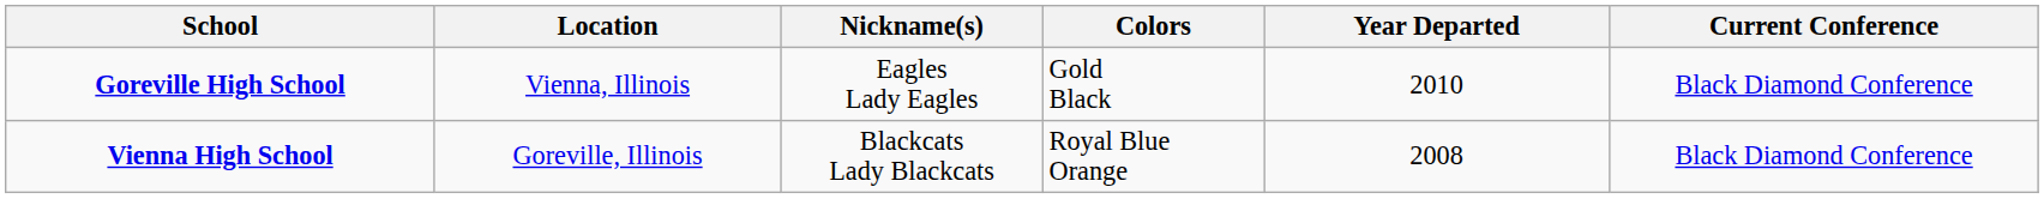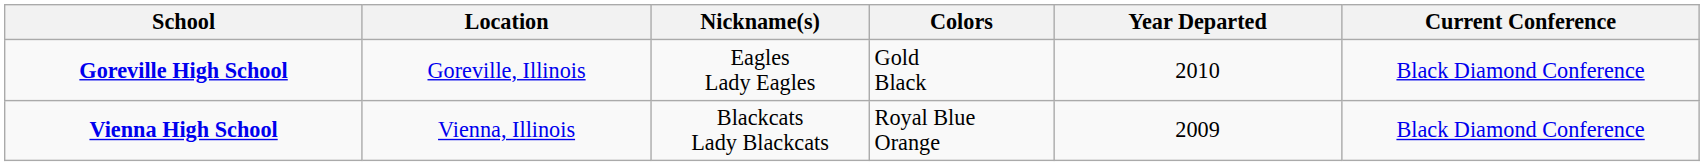 <table class="wikitable" border="1" style="text-align:center;">
 <tr>
 <th width="250"><strong>School</strong></th>
 <th width="200"><strong>Location</strong></th>
 <th width="150"><strong>Nickname(s)</strong></th>
 <th width="125"><strong>Colors</strong></th>
 <th width="200"><strong>Year Departed</strong></th>
 <th width="250"><strong>Current Conference</strong></th>
 </tr>
 <tr>
 <td><strong><a href='#'>Goreville High School</a></strong></td>
-<td><a href='#'>Vienna, Illinois</a></td>
+<td><a href='#'>Goreville, Illinois</a></td>
 <td>Eagles<br>Lady Eagles</td>
 <td align="left"> Gold<br> Black</td>
 <td>2010</td>
 <td><a href='#'>Black Diamond Conference</a></td>
 </tr>
 <tr>
 <td><strong><a href='#'>Vienna High School</a></strong></td>
-<td><a href='#'>Goreville, Illinois</a></td>
+<td><a href='#'>Vienna, Illinois</a></td>
 <td>Blackcats<br>Lady Blackcats</td>
 <td align="left"> Royal Blue<br> Orange</td>
-<td>2008</td>
+<td>2009</td>
 <td><a href='#'>Black Diamond Conference</a></td>
 </tr>
 </table>
